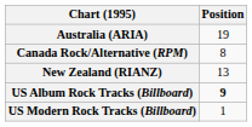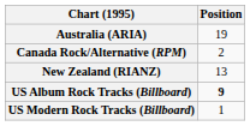 <table class="wikitable sortable plainrowheaders" style="text-align:center">
 <tr>
 <th>Chart (1995)</th>
 <th>Position</th>
 </tr>
 <tr>
 <th scope="row">Australia (ARIA)</th>
 <td>19</td>
 </tr>
 <tr>
 <th scope="row">Canada Rock/Alternative (<em>RPM</em>)</th>
-<td>8</td>
+<td>2</td>
 </tr>
 <tr>
 <th scope="row">New Zealand (RIANZ)</th>
 <td>13</td>
 </tr>
 <tr>
 <th scope="row">US Album Rock Tracks (<em>Billboard</em>)</th>
 <td><strong>9</strong></td>
 </tr>
 <tr>
 <th scope="row">US Modern Rock Tracks (<em>Billboard</em>)</th>
 <td>1</td>
 </tr>
 </table>
